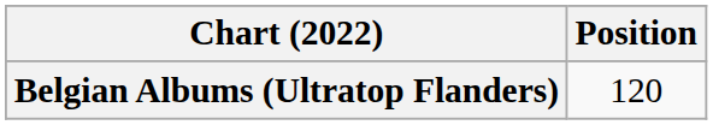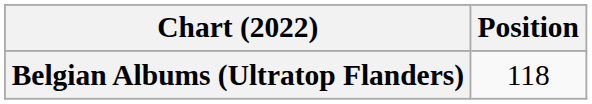 <table class="wikitable plainrowheaders" style="text-align:center">
 <tr>
 <th scope="col">Chart (2022)</th>
 <th scope="col">Position</th>
 </tr>
 <tr>
 <th scope="row">Belgian Albums (Ultratop Flanders)</th>
-<td>120</td>
+<td>118</td>
 </tr>
 </table>
